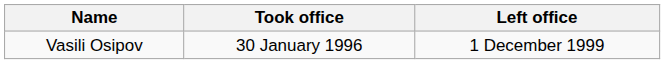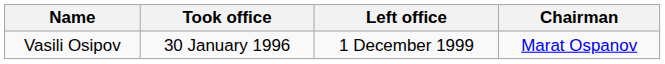 <table class="wikitable" width="70%">
 <tr>
 <th>Name</th>
 <th>Took office</th>
 <th>Left office</th>
+<th>Chairman</th>
 </tr>
 <tr>
 <td align="center">Vasili Osipov</td>
 <td align="center">30 January 1996</td>
 <td align="center">1 December 1999</td>
+<td align="center"><a href='#'>Marat Ospanov</a></td>
 </tr>
 </table>
